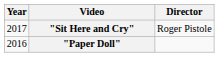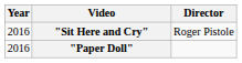 <table class="wikitable plainrowheaders">
 <tr>
 <th>Year</th>
 <th style="width:12em;">Video</th>
 <th>Director</th>
 </tr>
 <tr>
-<td>2017</td>
+<td>2016</td>
 <th scope="row">"Sit Here and Cry"</th>
 <td>Roger Pistole</td>
 </tr>
 <tr>
 <td>2016</td>
 <th scope="row">"Paper Doll"</th>
 <td></td>
 </tr>
 </table>
